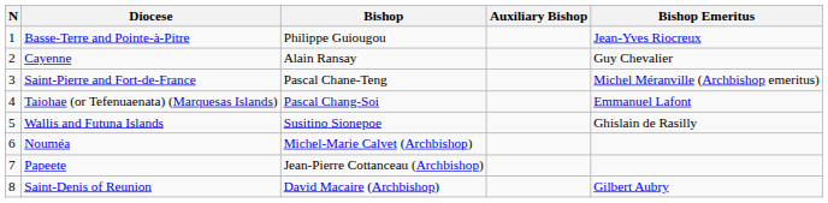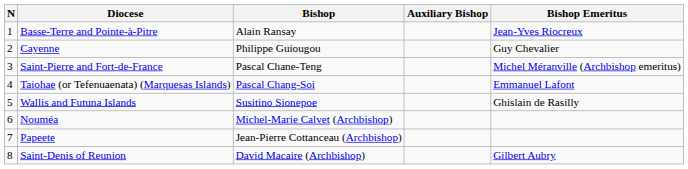 <table class="wikitable sortable">
 <tr>
 <th>N</th>
 <th>Diocese</th>
 <th>Bishop</th>
 <th>Auxiliary Bishop</th>
 <th>Bishop Emeritus</th>
 </tr>
 <tr>
 <td>1</td>
 <td><a href='#'>Basse-Terre and Pointe-à-Pitre</a></td>
-<td>Philippe Guiougou</td>
+<td>Alain Ransay</td>
 <td></td>
 <td><a href='#'>Jean-Yves Riocreux</a></td>
 </tr>
 <tr>
 <td>2</td>
 <td><a href='#'>Cayenne</a></td>
-<td>Alain Ransay</td>
+<td>Philippe Guiougou</td>
 <td></td>
 <td>Guy Chevalier</td>
 </tr>
 <tr>
 <td>3</td>
 <td><a href='#'>Saint-Pierre and Fort-de-France</a></td>
 <td>Pascal Chane-Teng</td>
 <td></td>
 <td><a href='#'>Michel Méranville</a> (<a href='#'>Archbishop</a> emeritus)</td>
 </tr>
 <tr>
 <td>4</td>
 <td><a href='#'>Taiohae</a> (or Tefenuaenata) (<a href='#'>Marquesas Islands</a>)</td>
 <td><a href='#'>Pascal Chang-Soi</a></td>
 <td></td>
 <td><a href='#'>Emmanuel Lafont</a></td>
 </tr>
 <tr>
 <td>5</td>
 <td><a href='#'>Wallis and Futuna Islands</a></td>
 <td><a href='#'>Susitino Sionepoe</a></td>
 <td></td>
 <td>Ghislain de Rasilly</td>
 </tr>
 <tr>
 <td>6</td>
 <td><a href='#'>Nouméa</a></td>
 <td><a href='#'>Michel-Marie Calvet</a> (<a href='#'>Archbishop</a>)</td>
 <td></td>
 <td></td>
 </tr>
 <tr>
 <td>7</td>
 <td><a href='#'>Papeete</a></td>
 <td>Jean-Pierre Cottanceau (<a href='#'>Archbishop</a>)</td>
 <td></td>
 <td></td>
 </tr>
 <tr>
 <td>8</td>
 <td><a href='#'>Saint-Denis of Reunion</a></td>
 <td><a href='#'>David Macaire</a> (<a href='#'>Archbishop</a>)</td>
 <td></td>
 <td><a href='#'>Gilbert Aubry</a></td>
 </tr>
 </table>
